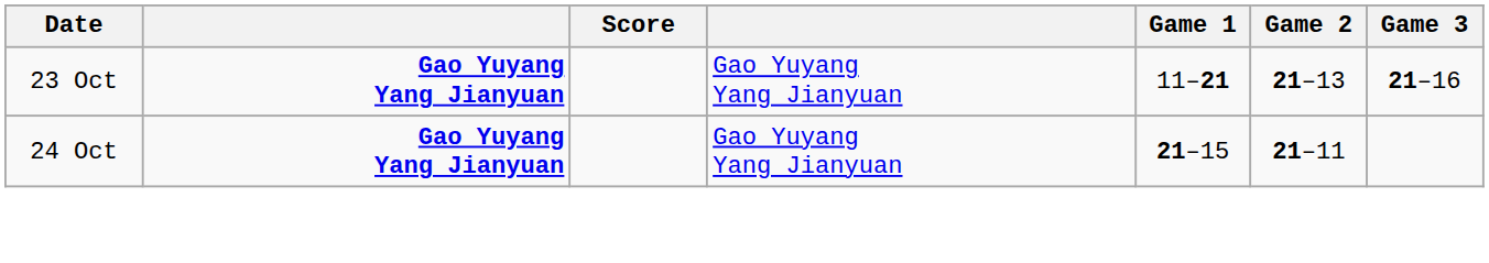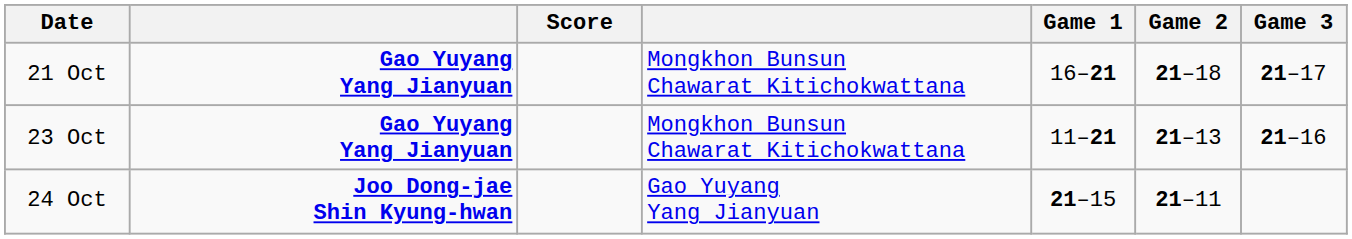 <table class="wikitable" style="text-align:center; font-size:90% ">
 <tr>
 <th width="60">Date</th>
 <th align="right" width="200"></th>
 <th width="60">Score</th>
 <th align="left" width="200"></th>
 <th width="50">Game 1</th>
 <th width="50">Game 2</th>
 <th width="50">Game 3</th>
 </tr>
 <tr>
+<td>21 Oct</td>
+<td align="right"><strong><a href='#'>Gao Yuyang</a> <br><a href='#'>Yang Jianyuan</a> </strong></td>
+<td align="center"></td>
+<td align="left"> <a href='#'>Mongkhon Bunsun</a><br> <a href='#'>Chawarat Kitichokwattana</a></td>
+<td>16–<strong>21</strong></td>
+<td><strong>21</strong>–18</td>
+<td><strong>21</strong>–17</td>
+</tr>
+<tr>
 <td>23 Oct</td>
 <td align="right"><strong><a href='#'>Gao Yuyang</a> <br><a href='#'>Yang Jianyuan</a> </strong></td>
 <td align="center"></td>
-<td align="left"> <a href='#'>Gao Yuyang</a><br> <a href='#'>Yang Jianyuan</a></td>
+<td align="left"> <a href='#'>Mongkhon Bunsun</a><br> <a href='#'>Chawarat Kitichokwattana</a></td>
 <td>11–<strong>21</strong></td>
 <td><strong>21</strong>–13</td>
 <td><strong>21</strong>–16</td>
 </tr>
 <tr>
 <td>24 Oct</td>
-<td align="right"><strong><a href='#'>Gao Yuyang</a> <br><a href='#'>Yang Jianyuan</a> </strong></td>
+<td align="right"><strong><a href='#'>Joo Dong-jae</a> <br><a href='#'>Shin Kyung-hwan</a> </strong></td>
 <td align="center"></td>
 <td align="left"> <a href='#'>Gao Yuyang</a><br> <a href='#'>Yang Jianyuan</a></td>
 <td><strong>21</strong>–15</td>
 <td><strong>21</strong>–11</td>
 <td></td>
 </tr>
 </table>
